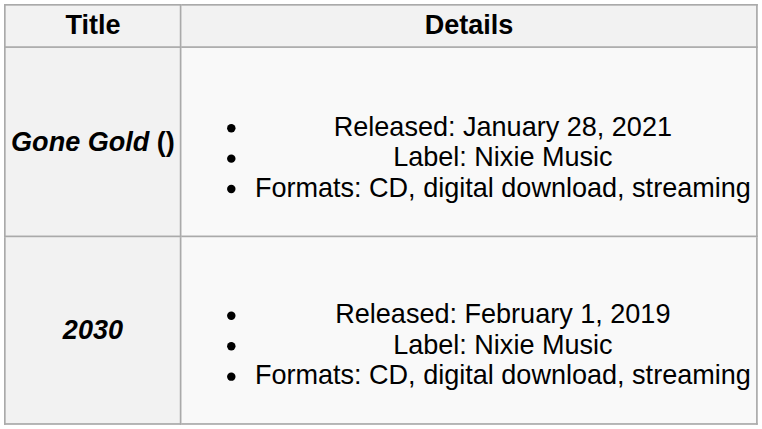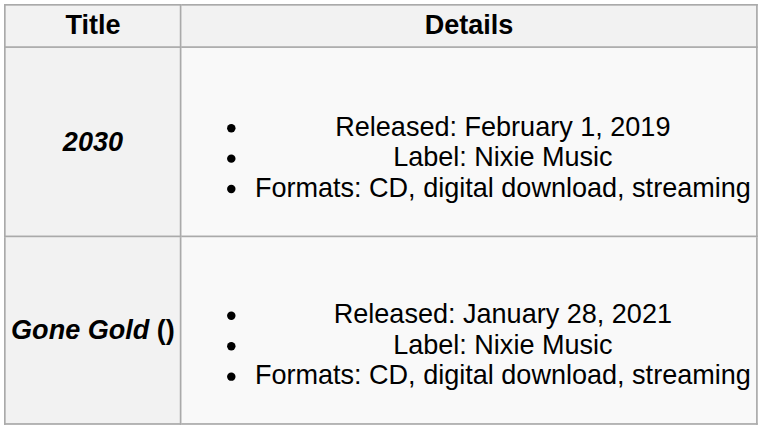 <table class="wikitable plainrowheaders" style="text-align:center;">
 <tr>
 <th scope="col">Title</th>
 <th scope="col">Details</th>
 </tr>
 <tr>
+<th scope="row"><em>2030</em></th>
+<td><br><ul><li>Released: February 1, 2019</li><li>Label: Nixie Music</li><li>Formats: CD, digital download, streaming</li></ul></td>
+</tr>
+<tr>
 <th scope="row"><em>Gone Gold</em> ()</th>
 <td><br><ul><li>Released: January 28, 2021</li><li>Label: Nixie Music</li><li>Formats: CD, digital download, streaming</li></ul></td>
 </tr>
-<tr>
-<th scope="row"><em>2030</em></th>
-<td><br><ul><li>Released: February 1, 2019</li><li>Label: Nixie Music</li><li>Formats: CD, digital download, streaming</li></ul></td>
-</tr>
 </table>
